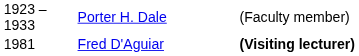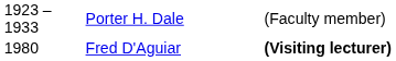 <table>
 <tr>
 <td width="80">1923 – 1933</td>
 <td width="180"><a href='#'>Porter H. Dale</a></td>
 <td>(Faculty member)</td>
 </tr>
 <tr>
-<td>1981</td>
+<td>1980</td>
 <td><a href='#'>Fred D'Aguiar</a></td>
 <td><strong>(Visiting lecturer)</strong></td>
 </tr>
 </table>
